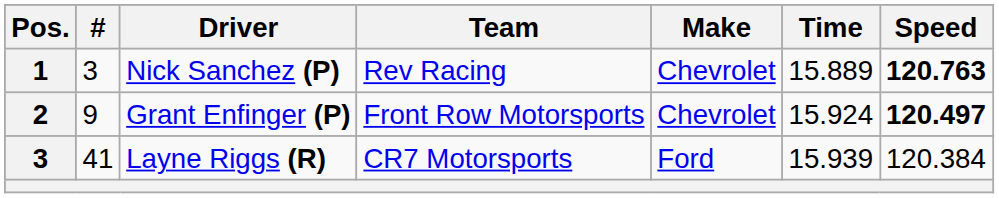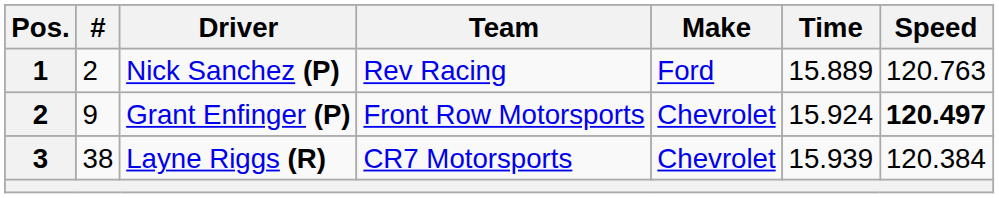 <table class="wikitable" style="font-size:95%">
 <tr>
 <th>Pos.</th>
 <th>#</th>
 <th>Driver</th>
 <th>Team</th>
 <th>Make</th>
 <th>Time</th>
 <th>Speed</th>
 </tr>
 <tr>
 <th>1</th>
-<td>3</td>
+<td>2</td>
 <td><a href='#'>Nick Sanchez</a> <strong>(P)</strong></td>
 <td><a href='#'>Rev Racing</a></td>
-<td><a href='#'>Chevrolet</a></td>
+<td><a href='#'>Ford</a></td>
 <td>15.889</td>
-<td><strong>120.763</strong></td>
+<td>120.763</td>
 </tr>
 <tr>
 <th>2</th>
 <td>9</td>
 <td><a href='#'>Grant Enfinger</a> <strong>(P)</strong></td>
 <td><a href='#'>Front Row Motorsports</a></td>
 <td><a href='#'>Chevrolet</a></td>
 <td>15.924</td>
 <td><strong>120.497</strong></td>
 </tr>
 <tr>
 <th>3</th>
-<td>41</td>
+<td>38</td>
 <td><a href='#'>Layne Riggs</a> <strong>(R)</strong></td>
 <td><a href='#'>CR7 Motorsports</a></td>
-<td><a href='#'>Ford</a></td>
+<td><a href='#'>Chevrolet</a></td>
 <td>15.939</td>
 <td>120.384</td>
 </tr>
 <tr>
 <th colspan="7"></th>
 </tr>
 </table>
